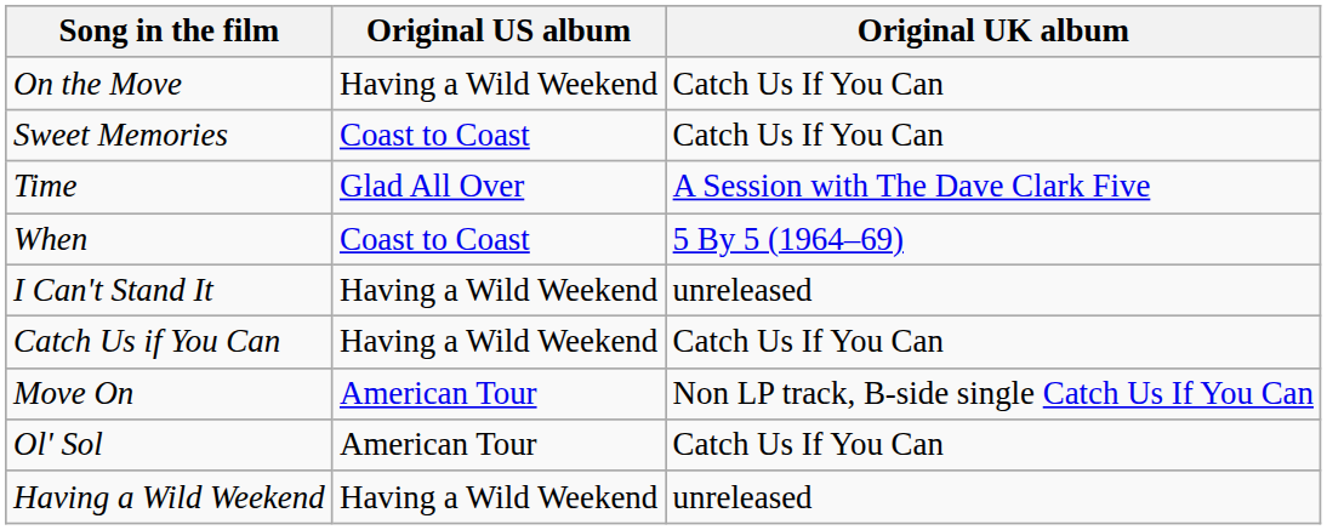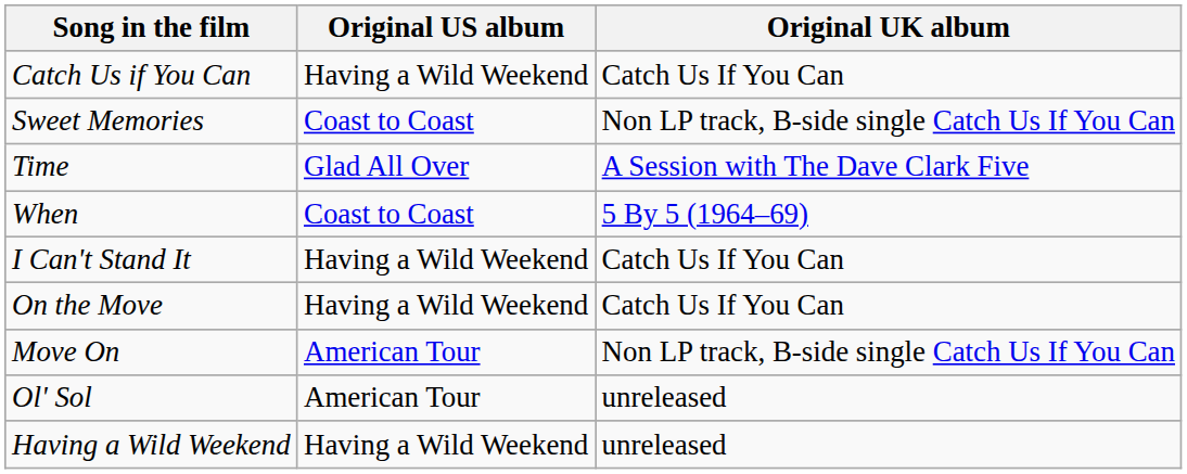 <table class="wikitable">
 <tr>
 <th>Song in the film</th>
 <th>Original US album</th>
 <th>Original UK album</th>
 </tr>
 <tr>
-<td><em>On the Move</em></td>
+<td><em>Catch Us if You Can</em></td>
 <td>Having a Wild Weekend</td>
 <td>Catch Us If You Can</td>
 </tr>
 <tr>
 <td><em>Sweet Memories</em></td>
 <td><a href='#'>Coast to Coast</a></td>
-<td>Catch Us If You Can</td>
+<td>Non LP track, B-side single <a href='#'>Catch Us If You Can</a></td>
 </tr>
 <tr>
 <td><em>Time</em></td>
 <td><a href='#'>Glad All Over</a></td>
 <td><a href='#'>A Session with The Dave Clark Five</a></td>
 </tr>
 <tr>
 <td><em>When</em></td>
 <td><a href='#'>Coast to Coast</a></td>
 <td><a href='#'>5 By 5 (1964–69)</a></td>
 </tr>
 <tr>
 <td><em>I Can't Stand It</em></td>
 <td>Having a Wild Weekend</td>
-<td>unreleased</td>
+<td>Catch Us If You Can</td>
 </tr>
 <tr>
-<td><em>Catch Us if You Can</em></td>
+<td><em>On the Move</em></td>
 <td>Having a Wild Weekend</td>
 <td>Catch Us If You Can</td>
 </tr>
 <tr>
 <td><em>Move On</em></td>
 <td><a href='#'>American Tour</a></td>
 <td>Non LP track, B-side single <a href='#'>Catch Us If You Can</a></td>
 </tr>
 <tr>
 <td><em>Ol' Sol</em></td>
 <td>American Tour</td>
-<td>Catch Us If You Can</td>
+<td>unreleased</td>
 </tr>
 <tr>
 <td><em>Having a Wild Weekend</em></td>
 <td>Having a Wild Weekend</td>
 <td>unreleased</td>
 </tr>
 </table>
